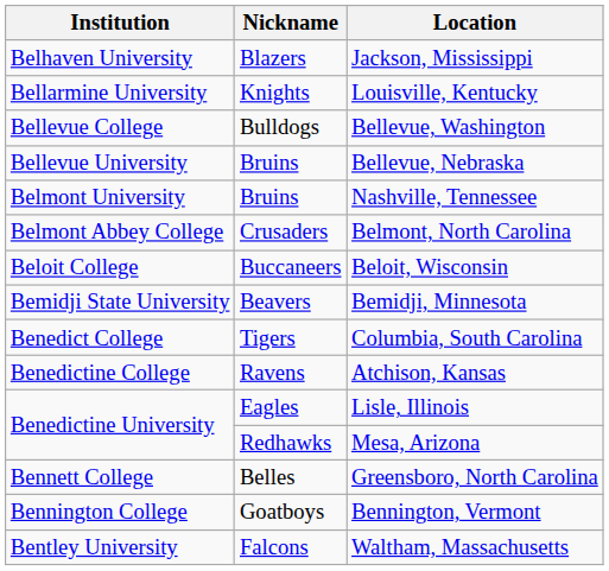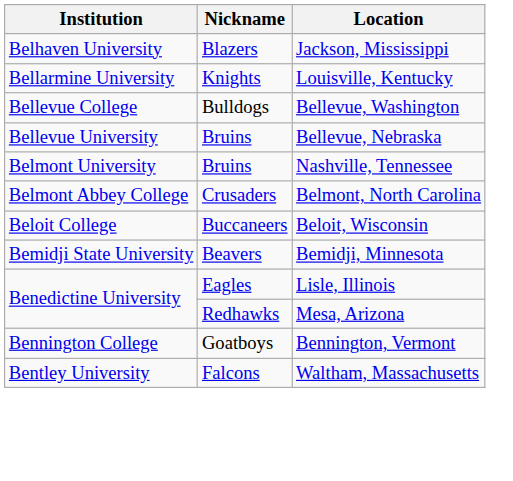 <table class="wikitable">
 <tr>
 <th>Institution</th>
 <th>Nickname</th>
 <th>Location</th>
 </tr>
 <tr>
 <td><a href='#'>Belhaven University</a></td>
 <td><a href='#'>Blazers</a></td>
 <td><a href='#'>Jackson, Mississippi</a></td>
 </tr>
 <tr>
 <td><a href='#'>Bellarmine University</a></td>
 <td><a href='#'>Knights</a></td>
 <td><a href='#'>Louisville, Kentucky</a></td>
 </tr>
 <tr>
 <td><a href='#'>Bellevue College</a></td>
 <td>Bulldogs</td>
 <td><a href='#'>Bellevue, Washington</a></td>
 </tr>
 <tr>
 <td><a href='#'>Bellevue University</a></td>
 <td><a href='#'>Bruins</a></td>
 <td><a href='#'>Bellevue, Nebraska</a></td>
 </tr>
 <tr>
 <td><a href='#'>Belmont University</a></td>
 <td><a href='#'>Bruins</a></td>
 <td><a href='#'>Nashville, Tennessee</a></td>
 </tr>
 <tr>
 <td><a href='#'>Belmont Abbey College</a></td>
 <td><a href='#'>Crusaders</a></td>
 <td><a href='#'>Belmont, North Carolina</a></td>
 </tr>
 <tr>
 <td><a href='#'>Beloit College</a></td>
 <td><a href='#'>Buccaneers</a></td>
 <td><a href='#'>Beloit, Wisconsin</a></td>
 </tr>
 <tr>
 <td><a href='#'>Bemidji State University</a></td>
 <td><a href='#'>Beavers</a></td>
 <td><a href='#'>Bemidji, Minnesota</a></td>
 </tr>
 <tr>
-<td><a href='#'>Benedict College</a></td>
-<td><a href='#'>Tigers</a></td>
-<td><a href='#'>Columbia, South Carolina</a></td>
-</tr>
-<tr>
-<td><a href='#'>Benedictine College</a></td>
-<td><a href='#'>Ravens</a></td>
-<td><a href='#'>Atchison, Kansas</a></td>
-</tr>
-<tr>
 <td rowspan="2"><a href='#'>Benedictine University</a></td>
 <td><a href='#'>Eagles</a></td>
 <td><a href='#'>Lisle, Illinois</a></td>
 </tr>
 <tr>
 <td><a href='#'>Redhawks</a></td>
 <td><a href='#'>Mesa, Arizona</a></td>
-</tr>
-<tr>
-<td><a href='#'>Bennett College</a></td>
-<td>Belles</td>
-<td><a href='#'>Greensboro, North Carolina</a></td>
 </tr>
 <tr>
 <td><a href='#'>Bennington College</a></td>
 <td>Goatboys</td>
 <td><a href='#'>Bennington, Vermont</a></td>
 </tr>
 <tr>
 <td><a href='#'>Bentley University</a></td>
 <td><a href='#'>Falcons</a></td>
 <td><a href='#'>Waltham, Massachusetts</a></td>
 </tr>
 </table>
